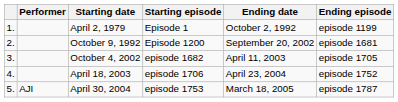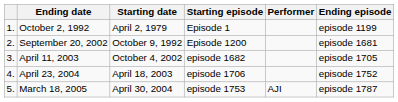 <table class = "wikitable">
 <tr>
 <th></th>
-<th>Performer</th>
+<th>Ending date</th>
 <th>Starting date</th>
 <th>Starting episode</th>
-<th>Ending date</th>
+<th>Performer</th>
 <th>Ending episode</th>
 </tr>
 <tr>
 <td>1.</td>
-<td></td>
+<td>October 2, 1992</td>
 <td>April 2, 1979</td>
 <td>Episode 1</td>
-<td>October 2, 1992</td>
+<td></td>
 <td>episode 1199</td>
 </tr>
 <tr>
 <td>2.</td>
-<td></td>
+<td>September 20, 2002</td>
 <td>October 9, 1992</td>
 <td>Episode 1200</td>
-<td>September 20, 2002</td>
+<td></td>
 <td>episode 1681</td>
 </tr>
 <tr>
 <td>3.</td>
-<td></td>
+<td>April 11, 2003</td>
 <td>October 4, 2002</td>
 <td>episode 1682</td>
-<td>April 11, 2003</td>
+<td></td>
 <td>episode 1705</td>
 </tr>
 <tr>
 <td>4.</td>
-<td></td>
+<td>April 23, 2004</td>
 <td>April 18, 2003</td>
 <td>episode 1706</td>
-<td>April 23, 2004</td>
+<td></td>
 <td>episode 1752</td>
 </tr>
 <tr>
 <td>5.</td>
-<td>AJI</td>
+<td>March 18, 2005</td>
 <td>April 30, 2004</td>
 <td>episode 1753</td>
-<td>March 18, 2005</td>
+<td>AJI</td>
 <td>episode 1787</td>
 </tr>
 </table>
